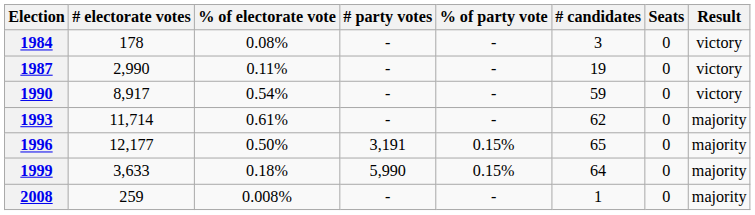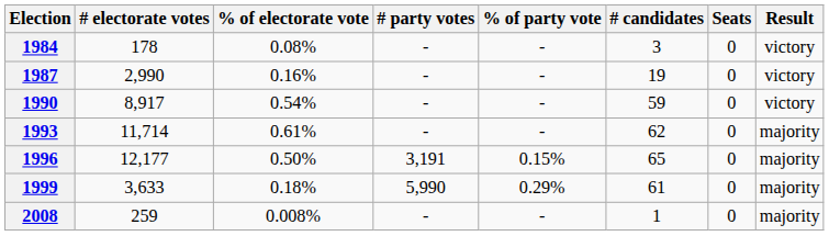 <table class="wikitable sortable" style="text-align:center;">
 <tr>
 <th>Election</th>
 <th># electorate votes</th>
 <th>% of electorate vote</th>
 <th># party votes</th>
 <th>% of party vote</th>
 <th># candidates</th>
 <th>Seats</th>
 <th colspan=2>Result</th>
 </tr>
 <tr>
 <th><a href='#'>1984</a></th>
 <td>178</td>
 <td>0.08%</td>
 <td>-</td>
 <td>-</td>
 <td>3</td>
 <td>0</td>
 <td> victory</td>
 </tr>
 <tr>
 <th><a href='#'>1987</a></th>
 <td>2,990</td>
-<td>0.11%</td>
+<td>0.16%</td>
 <td>-</td>
 <td>-</td>
 <td>19</td>
 <td>0</td>
 <td> victory</td>
 </tr>
 <tr>
 <th><a href='#'>1990</a></th>
 <td>8,917</td>
 <td>0.54%</td>
 <td>-</td>
 <td>-</td>
 <td>59</td>
 <td>0</td>
 <td> victory</td>
 </tr>
 <tr>
 <th><a href='#'>1993</a></th>
 <td>11,714</td>
 <td>0.61%</td>
 <td>-</td>
 <td>-</td>
 <td>62</td>
 <td>0</td>
 <td> majority</td>
 </tr>
 <tr>
 <th><a href='#'>1996</a></th>
 <td>12,177</td>
 <td>0.50%</td>
 <td>3,191</td>
 <td>0.15%</td>
 <td>65</td>
 <td>0</td>
 <td> majority</td>
 </tr>
 <tr>
 <th><a href='#'>1999</a></th>
 <td>3,633</td>
 <td>0.18%</td>
 <td>5,990</td>
-<td>0.15%</td>
-<td>64</td>
+<td>0.29%</td>
+<td>61</td>
 <td>0</td>
 <td> majority</td>
 </tr>
 <tr>
 <th><a href='#'>2008</a></th>
 <td>259</td>
 <td>0.008%</td>
 <td>-</td>
 <td>-</td>
 <td>1</td>
 <td>0</td>
 <td> majority</td>
 </tr>
 </table>
